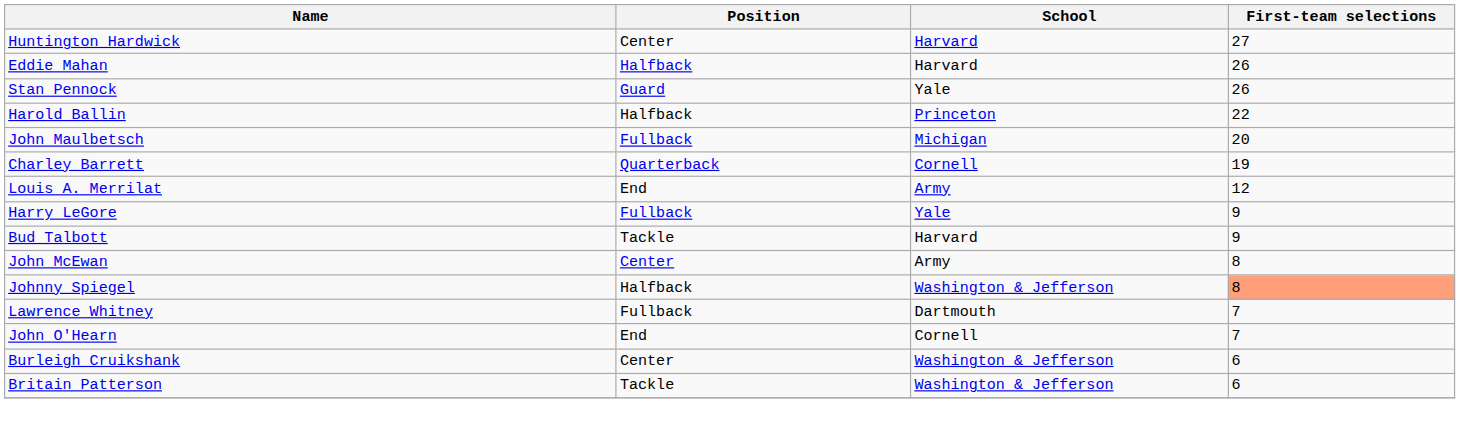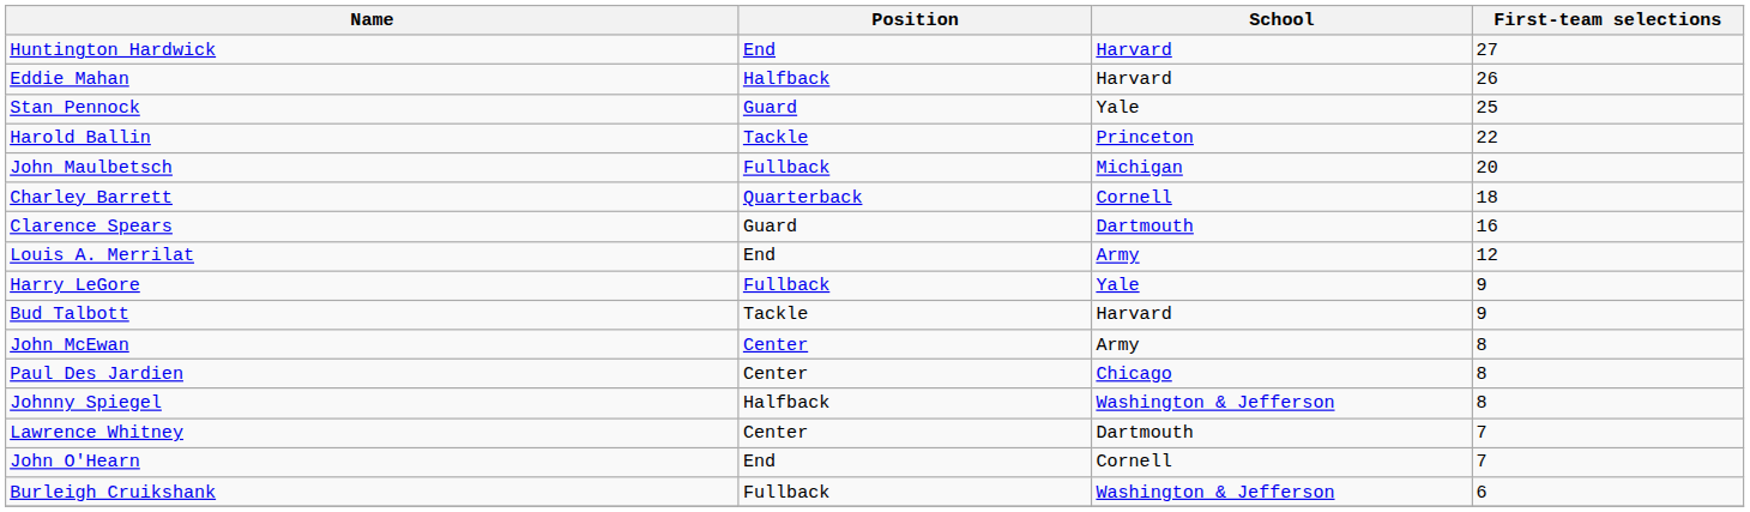 <table class="wikitable sortable">
 <tr>
 <th bgcolor="#DDDDFF" width="27%">Name</th>
 <th bgcolor="#DDDDFF" width="13%">Position</th>
 <th bgcolor="#DDDDFF" width="14%">School</th>
 <th bgcolor="#DDDDFF" width="10%">First-team selections</th>
 </tr>
 <tr align="left">
 <td><a href='#'>Huntington Hardwick</a></td>
-<td>Center</td>
+<td><a href='#'>End</a></td>
 <td><a href='#'>Harvard</a></td>
 <td>27</td>
 </tr>
 <tr align="left">
 <td><a href='#'>Eddie Mahan</a></td>
 <td><a href='#'>Halfback</a></td>
 <td>Harvard</td>
 <td>26</td>
 </tr>
 <tr align="left">
 <td><a href='#'>Stan Pennock</a></td>
 <td><a href='#'>Guard</a></td>
 <td>Yale</td>
-<td>26</td>
+<td>25</td>
 </tr>
 <tr align="left">
 <td><a href='#'>Harold Ballin</a></td>
-<td>Halfback</td>
+<td><a href='#'>Tackle</a></td>
 <td><a href='#'>Princeton</a></td>
 <td>22</td>
 </tr>
 <tr align="left">
 <td><a href='#'>John Maulbetsch</a></td>
 <td><a href='#'>Fullback</a></td>
 <td><a href='#'>Michigan</a></td>
 <td>20</td>
 </tr>
 <tr align="left">
 <td><a href='#'>Charley Barrett</a></td>
 <td><a href='#'>Quarterback</a></td>
 <td><a href='#'>Cornell</a></td>
-<td>19</td>
+<td>18</td>
+</tr>
+<tr align="left">
+<td><a href='#'>Clarence Spears</a></td>
+<td>Guard</td>
+<td><a href='#'>Dartmouth</a></td>
+<td>16</td>
 </tr>
 <tr align="left">
 <td><a href='#'>Louis A. Merrilat</a></td>
 <td>End</td>
 <td><a href='#'>Army</a></td>
 <td>12</td>
 </tr>
 <tr align="left">
 <td><a href='#'>Harry LeGore</a></td>
 <td><a href='#'>Fullback</a></td>
 <td><a href='#'>Yale</a></td>
 <td>9</td>
 </tr>
 <tr align="left">
 <td><a href='#'>Bud Talbott</a></td>
 <td>Tackle</td>
 <td>Harvard</td>
 <td>9</td>
 </tr>
 <tr align="left">
 <td><a href='#'>John McEwan</a></td>
 <td><a href='#'>Center</a></td>
 <td>Army</td>
 <td>8</td>
 </tr>
 <tr align="left">
+<td><a href='#'>Paul Des Jardien</a></td>
+<td>Center</td>
+<td><a href='#'>Chicago</a></td>
+<td>8</td>
+</tr>
+<tr align="left">
 <td><a href='#'>Johnny Spiegel</a></td>
 <td>Halfback</td>
 <td><a href='#'>Washington & Jefferson</a></td>
-<td style="background: lightsalmon;">8</td>
+<td>8</td>
 </tr>
 <tr align="left">
 <td><a href='#'>Lawrence Whitney</a></td>
-<td>Fullback</td>
+<td>Center</td>
 <td>Dartmouth</td>
 <td>7</td>
 </tr>
 <tr align="left">
 <td><a href='#'>John O'Hearn</a></td>
 <td>End</td>
 <td>Cornell</td>
 <td>7</td>
 </tr>
 <tr align="left">
 <td><a href='#'>Burleigh Cruikshank</a></td>
-<td>Center</td>
-<td><a href='#'>Washington & Jefferson</a></td>
-<td>6</td>
-</tr>
-<tr align="left">
-<td><a href='#'>Britain Patterson</a></td>
-<td>Tackle</td>
+<td>Fullback</td>
 <td><a href='#'>Washington & Jefferson</a></td>
 <td>6</td>
 </tr>
 <tr align="left">
 </tr>
 </table>
